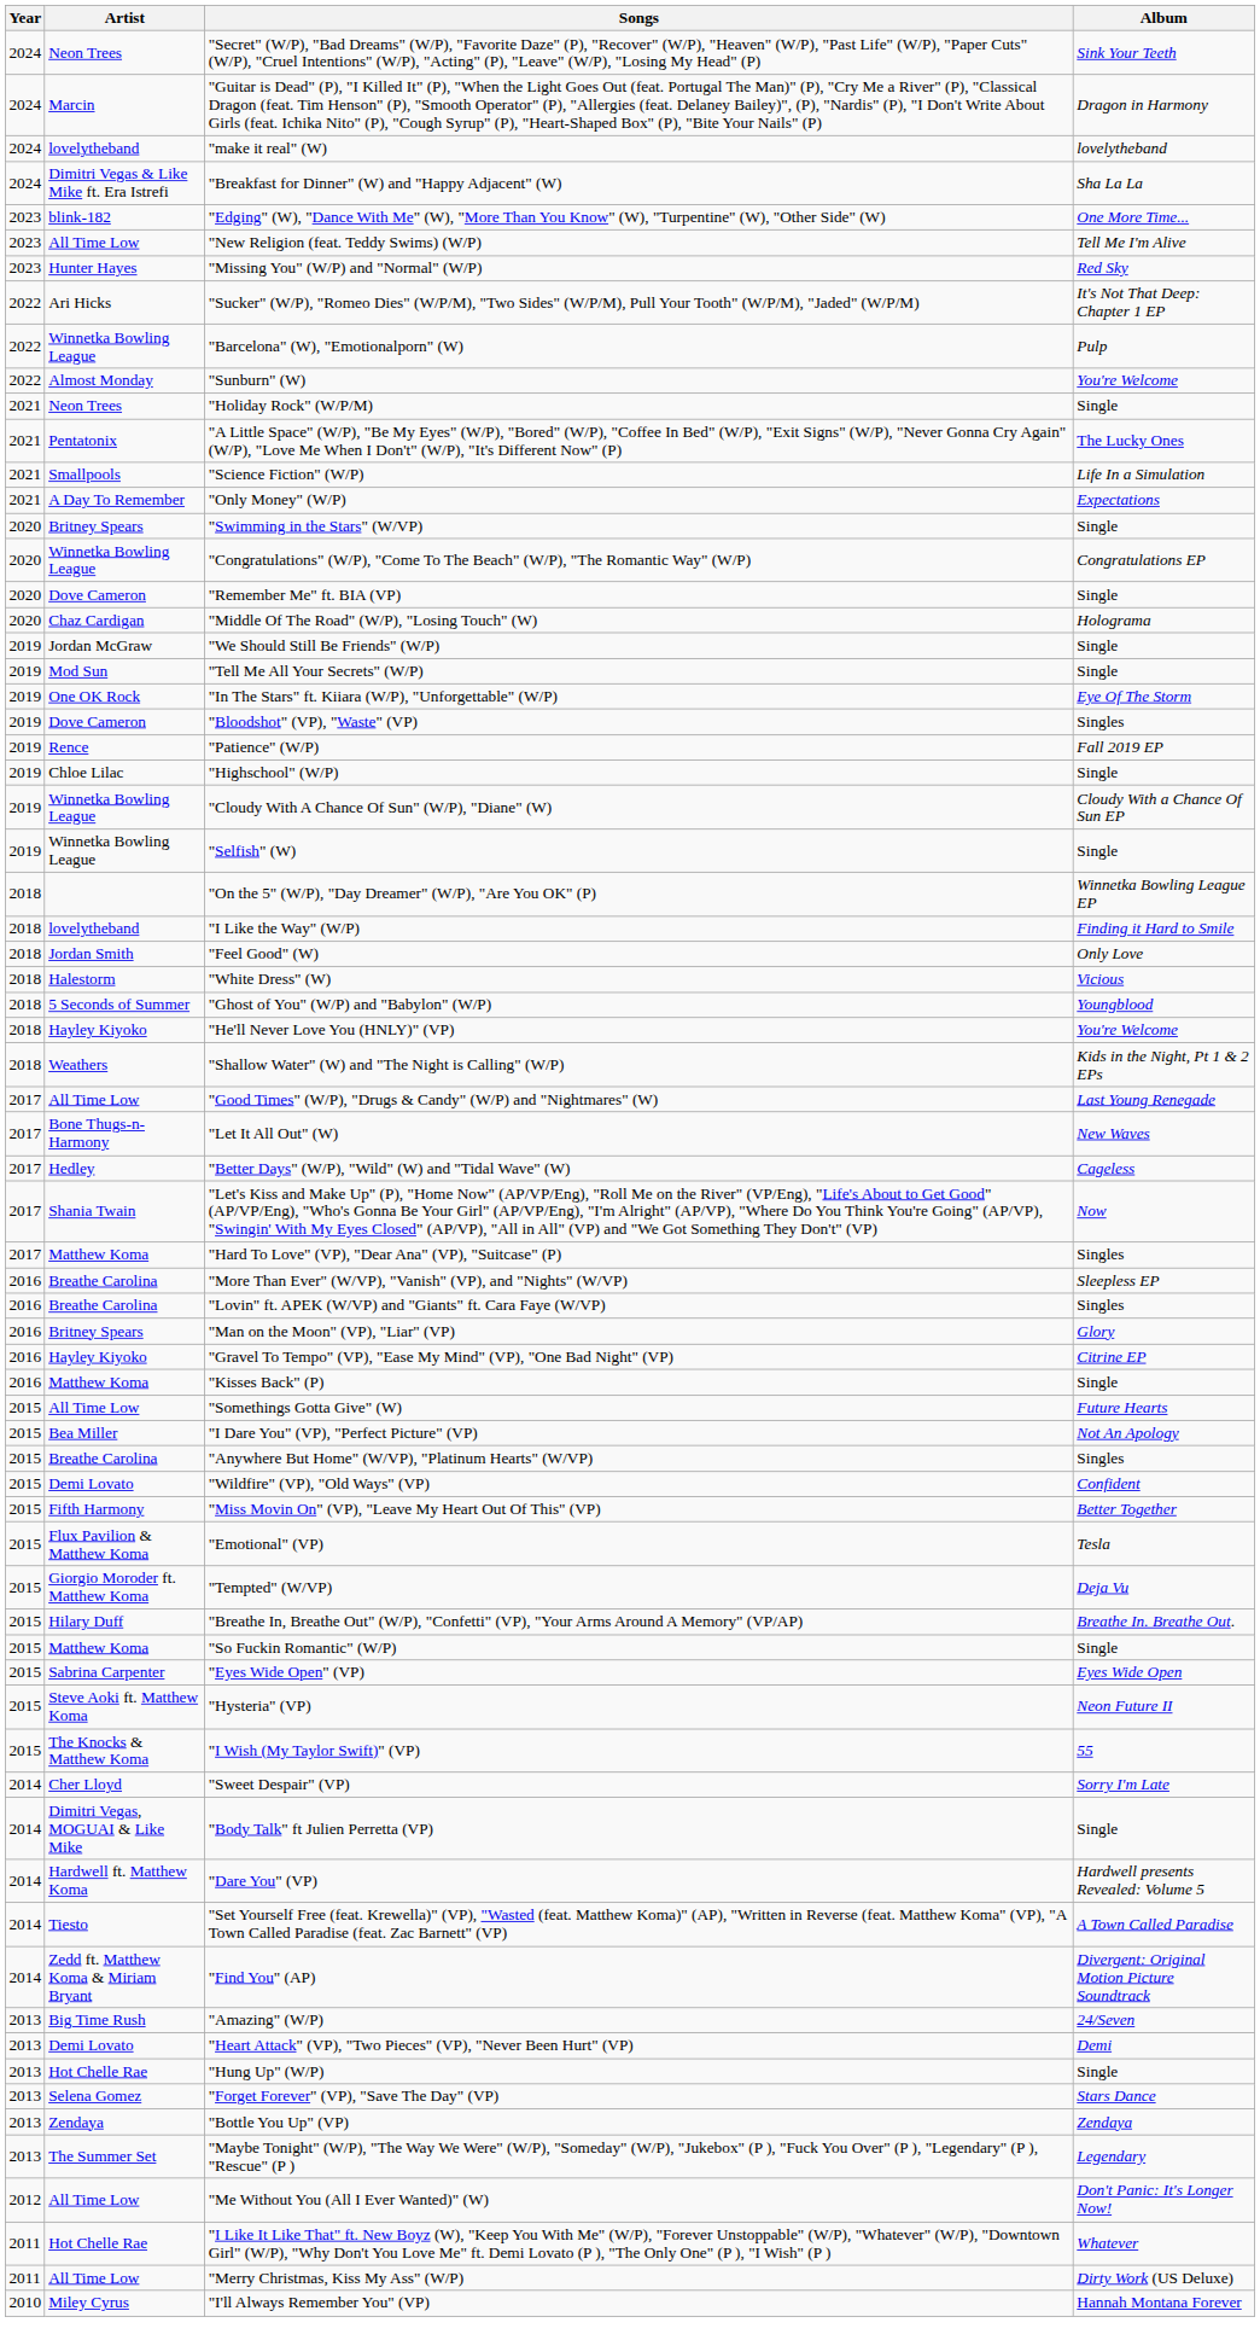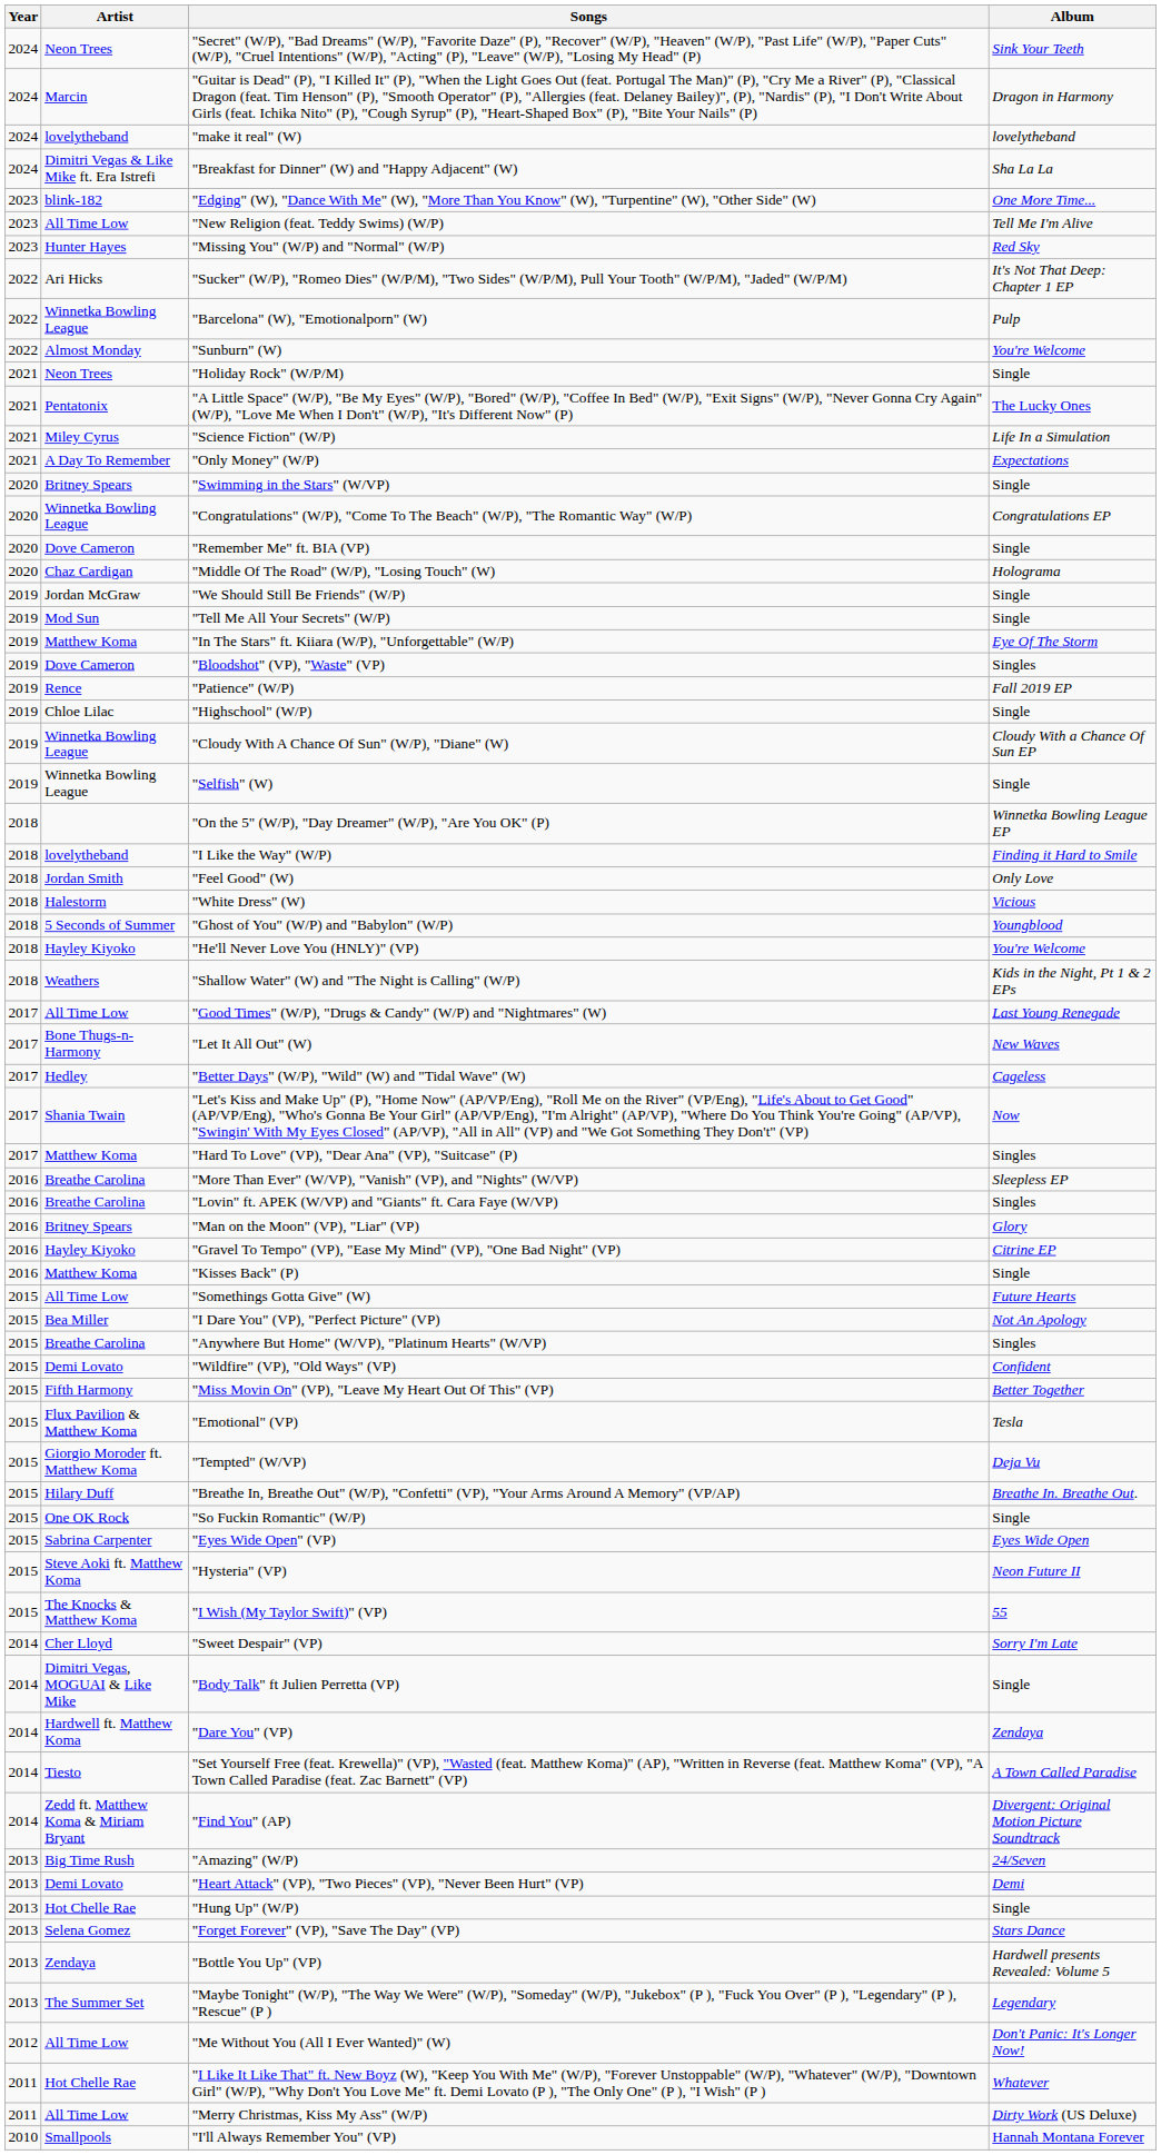 <table class="wikitable sortable">
 <tr>
 <th>Year</th>
 <th>Artist</th>
 <th>Songs</th>
 <th>Album</th>
 </tr>
 <tr>
 <td>2024</td>
 <td><a href='#'>Neon Trees</a></td>
 <td>"Secret" (W/P), "Bad Dreams" (W/P), "Favorite Daze" (P), "Recover" (W/P), "Heaven" (W/P), "Past Life" (W/P), "Paper Cuts" (W/P), "Cruel Intentions" (W/P), "Acting" (P), "Leave" (W/P), "Losing My Head" (P)</td>
 <td><a href='#'><em>Sink Your Teeth</em></a></td>
 </tr>
 <tr>
 <td>2024</td>
 <td><a href='#'>Marcin</a></td>
 <td>"Guitar is Dead" (P), "I Killed It" (P), "When the Light Goes Out (feat. Portugal The Man)" (P), "Cry Me a River" (P), "Classical Dragon (feat. Tim Henson" (P), "Smooth Operator" (P), "Allergies (feat. Delaney Bailey)", (P), "Nardis" (P), "I Don't Write About Girls (feat. Ichika Nito" (P), "Cough Syrup" (P), "Heart-Shaped Box" (P), "Bite Your Nails" (P)</td>
 <td><em>Dragon in Harmony</em></td>
 </tr>
 <tr>
 <td>2024</td>
 <td><a href='#'>lovelytheband</a></td>
 <td>"make it real" (W)</td>
 <td><em>lovelytheband</em></td>
 </tr>
 <tr>
 <td>2024</td>
 <td><a href='#'>Dimitri Vegas & Like Mike</a> ft. Era Istrefi</td>
 <td>"Breakfast for Dinner" (W) and "Happy Adjacent" (W)</td>
 <td><em>Sha La La</em></td>
 </tr>
 <tr>
 <td>2023</td>
 <td><a href='#'>blink-182</a></td>
 <td>"<a href='#'>Edging</a>" (W), "<a href='#'>Dance With Me</a>" (W), "<a href='#'>More Than You Know</a>" (W), "Turpentine" (W), "Other Side" (W)</td>
 <td><em><a href='#'>One More Time...</a></em></td>
 </tr>
 <tr>
 <td>2023</td>
 <td><a href='#'>All Time Low</a></td>
 <td>"New Religion (feat. Teddy Swims) (W/P)</td>
 <td><em>Tell Me I'm Alive</em></td>
 </tr>
 <tr>
 <td>2023</td>
 <td><a href='#'>Hunter Hayes</a></td>
 <td>"Missing You" (W/P) and "Normal" (W/P)</td>
 <td><em><a href='#'>Red Sky</a></em></td>
 </tr>
 <tr>
 <td>2022</td>
 <td>Ari Hicks</td>
 <td>"Sucker" (W/P), "Romeo Dies" (W/P/M), "Two Sides" (W/P/M), Pull Your Tooth" (W/P/M), "Jaded" (W/P/M)</td>
 <td><em>It's Not That Deep: Chapter 1 EP</em></td>
 </tr>
 <tr>
 <td>2022</td>
 <td><a href='#'>Winnetka Bowling League</a></td>
 <td>"Barcelona" (W), "Emotionalporn" (W)</td>
 <td><em>Pulp</em></td>
 </tr>
 <tr>
 <td>2022</td>
 <td><a href='#'>Almost Monday</a></td>
 <td>"Sunburn" (W)</td>
 <td><em><a href='#'>You're Welcome</a></em></td>
 </tr>
 <tr>
 <td>2021</td>
 <td><a href='#'>Neon Trees</a></td>
 <td>"Holiday Rock" (W/P/M)</td>
 <td>Single</td>
 </tr>
 <tr>
 <td>2021</td>
 <td><a href='#'>Pentatonix</a></td>
 <td>"A Little Space" (W/P), "Be My Eyes" (W/P), "Bored" (W/P), "Coffee In Bed" (W/P), "Exit Signs" (W/P), "Never Gonna Cry Again" (W/P), "Love Me When I Don't" (W/P), "It's Different Now" (P)</td>
 <td><a href='#'>The Lucky Ones</a></td>
 </tr>
 <tr>
 <td>2021</td>
-<td><a href='#'>Smallpools</a></td>
+<td><a href='#'>Miley Cyrus</a></td>
 <td>"Science Fiction" (W/P)</td>
 <td><em>Life In a Simulation</em></td>
 </tr>
 <tr>
 <td>2021</td>
 <td><a href='#'>A Day To Remember</a></td>
 <td>"Only Money" (W/P)</td>
 <td><a href='#'><em>Expectations</em></a></td>
 </tr>
 <tr>
 <td>2020</td>
 <td><a href='#'>Britney Spears</a></td>
 <td>"<a href='#'>Swimming in the Stars</a>" (W/VP)</td>
 <td>Single</td>
 </tr>
 <tr>
 <td>2020</td>
 <td><a href='#'>Winnetka Bowling League</a></td>
 <td>"Congratulations" (W/P), "Come To The Beach" (W/P), "The Romantic Way" (W/P)</td>
 <td><em>Congratulations</em> <em>EP</em></td>
 </tr>
 <tr>
 <td>2020</td>
 <td><a href='#'>Dove Cameron</a></td>
 <td>"Remember Me" ft. BIA (VP)</td>
 <td>Single</td>
 </tr>
 <tr>
 <td>2020</td>
 <td><a href='#'>Chaz Cardigan</a></td>
 <td>"Middle Of The Road" (W/P), "Losing Touch" (W)</td>
 <td><em>Holograma</em></td>
 </tr>
 <tr>
 <td>2019</td>
 <td>Jordan McGraw</td>
 <td>"We Should Still Be Friends" (W/P)</td>
 <td>Single</td>
 </tr>
 <tr>
 <td>2019</td>
 <td><a href='#'>Mod Sun</a></td>
 <td>"Tell Me All Your Secrets" (W/P)</td>
 <td>Single</td>
 </tr>
 <tr>
 <td>2019</td>
-<td><a href='#'>One OK Rock</a></td>
+<td><a href='#'>Matthew Koma</a></td>
 <td>"In The Stars" ft. Kiiara (W/P), "Unforgettable" (W/P)</td>
 <td><em><a href='#'>Eye Of The Storm</a></em></td>
 </tr>
 <tr>
 <td>2019</td>
 <td><a href='#'>Dove Cameron</a></td>
 <td>"<a href='#'>Bloodshot</a>" (VP), "<a href='#'>Waste</a>" (VP)</td>
 <td>Singles</td>
 </tr>
 <tr>
 <td>2019</td>
 <td><a href='#'>Rence</a></td>
 <td>"Patience" (W/P)</td>
 <td><em>Fall 2019 EP</em></td>
 </tr>
 <tr>
 <td>2019</td>
 <td>Chloe Lilac</td>
 <td>"Highschool" (W/P)</td>
 <td>Single</td>
 </tr>
 <tr>
 <td>2019</td>
 <td><a href='#'>Winnetka Bowling League</a></td>
 <td>"Cloudy With A Chance Of Sun" (W/P), "Diane" (W)</td>
 <td><em>Cloudy With a Chance Of Sun EP</em></td>
 </tr>
 <tr>
 <td>2019</td>
 <td>Winnetka Bowling League</td>
 <td>"<a href='#'>Selfish</a>" (W)</td>
 <td>Single</td>
 </tr>
 <tr>
 <td>2018</td>
 <td></td>
 <td>"On the 5" (W/P), "Day Dreamer" (W/P), "Are You OK" (P)</td>
 <td><em>Winnetka Bowling League EP</em></td>
 </tr>
 <tr>
 <td>2018</td>
 <td><a href='#'>lovelytheband</a></td>
 <td>"I Like the Way" (W/P)</td>
 <td><a href='#'><em>Finding it Hard to Smile</em></a></td>
 </tr>
 <tr>
 <td>2018</td>
 <td><a href='#'>Jordan Smith</a></td>
 <td>"Feel Good" (W)</td>
 <td><em>Only Love</em></td>
 </tr>
 <tr>
 <td>2018</td>
 <td><a href='#'>Halestorm</a></td>
 <td>"White Dress" (W)</td>
 <td><a href='#'><em>Vicious</em></a></td>
 </tr>
 <tr>
 <td>2018</td>
 <td><a href='#'>5 Seconds of Summer</a></td>
 <td>"Ghost of You" (W/P) and "Babylon" (W/P)</td>
 <td><a href='#'><em>Youngblood</em></a></td>
 </tr>
 <tr>
 <td>2018</td>
 <td><a href='#'>Hayley Kiyoko</a></td>
 <td>"He'll Never Love You (HNLY)" (VP)</td>
 <td><em><a href='#'>You're Welcome</a></em></td>
 </tr>
 <tr>
 <td>2018</td>
 <td><a href='#'>Weathers</a></td>
 <td>"Shallow Water" (W) and "The Night is Calling" (W/P)</td>
 <td><em>Kids in the Night, Pt 1 & 2 EPs</em></td>
 </tr>
 <tr>
 <td>2017</td>
 <td><a href='#'>All Time Low</a></td>
 <td>"<a href='#'>Good Times</a>" (W/P), "Drugs & Candy" (W/P) and "Nightmares" (W)</td>
 <td><em><a href='#'>Last Young Renegade</a></em></td>
 </tr>
 <tr>
 <td>2017</td>
 <td><a href='#'>Bone Thugs-n-Harmony</a></td>
 <td>"Let It All Out" (W)</td>
 <td><em><a href='#'>New Waves</a></em></td>
 </tr>
 <tr>
 <td>2017</td>
 <td><a href='#'>Hedley</a></td>
 <td>"<a href='#'>Better Days</a>" (W/P), "Wild" (W) and "Tidal Wave" (W)</td>
 <td><em><a href='#'>Cageless</a></em></td>
 </tr>
 <tr>
 <td>2017</td>
 <td><a href='#'>Shania Twain</a></td>
 <td>"Let's Kiss and Make Up" (P), "Home Now" (AP/VP/Eng), "Roll Me on the River" (VP/Eng), "<a href='#'>Life's About to Get Good</a>" (AP/VP/Eng), "Who's Gonna Be Your Girl" (AP/VP/Eng), "I'm Alright" (AP/VP), "Where Do You Think You're Going" (AP/VP), "<a href='#'>Swingin' With My Eyes Closed</a>" (AP/VP), "All in All" (VP) and "We Got Something They Don't" (VP)</td>
 <td><a href='#'><em>Now</em></a></td>
 </tr>
 <tr>
 <td>2017</td>
 <td><a href='#'>Matthew Koma</a></td>
 <td>"Hard To Love" (VP), "Dear Ana" (VP), "Suitcase" (P)</td>
 <td>Singles</td>
 </tr>
 <tr>
 <td>2016</td>
 <td><a href='#'>Breathe Carolina</a></td>
 <td>"More Than Ever" (W/VP), "Vanish" (VP), and "Nights" (W/VP)</td>
 <td><em>Sleepless EP</em></td>
 </tr>
 <tr>
 <td>2016</td>
 <td><a href='#'>Breathe Carolina</a></td>
 <td>"Lovin" ft. APEK (W/VP) and "Giants" ft. Cara Faye (W/VP)</td>
 <td>Singles</td>
 </tr>
 <tr>
 <td>2016</td>
 <td><a href='#'>Britney Spears</a></td>
 <td>"Man on the Moon" (VP), "Liar" (VP)</td>
 <td><a href='#'><em>Glory</em></a></td>
 </tr>
 <tr>
 <td>2016</td>
 <td><a href='#'>Hayley Kiyoko</a></td>
 <td>"Gravel To Tempo" (VP), "Ease My Mind" (VP), "One Bad Night" (VP)</td>
 <td><a href='#'><em>Citrine EP</em></a></td>
 </tr>
 <tr>
 <td>2016</td>
 <td><a href='#'>Matthew Koma</a></td>
 <td>"Kisses Back" (P)</td>
 <td>Single</td>
 </tr>
 <tr>
 <td>2015</td>
 <td><a href='#'>All Time Low</a></td>
 <td>"Somethings Gotta Give" (W)</td>
 <td><em><a href='#'>Future Hearts</a></em></td>
 </tr>
 <tr>
 <td>2015</td>
 <td><a href='#'>Bea Miller</a></td>
 <td>"I Dare You" (VP), "Perfect Picture" (VP)</td>
 <td><a href='#'><em>Not An Apology</em></a></td>
 </tr>
 <tr>
 <td>2015</td>
 <td><a href='#'>Breathe Carolina</a></td>
 <td>"Anywhere But Home" (W/VP), "Platinum Hearts" (W/VP)</td>
 <td>Singles</td>
 </tr>
 <tr>
 <td>2015</td>
 <td><a href='#'>Demi Lovato</a></td>
 <td>"Wildfire" (VP), "Old Ways" (VP)</td>
 <td><a href='#'><em>Confident</em></a></td>
 </tr>
 <tr>
 <td>2015</td>
 <td><a href='#'>Fifth Harmony</a></td>
 <td>"<a href='#'>Miss Movin On</a>" (VP), "Leave My Heart Out Of This" (VP)</td>
 <td><a href='#'><em>Better Together</em></a></td>
 </tr>
 <tr>
 <td>2015</td>
 <td><a href='#'>Flux Pavilion</a> & <a href='#'>Matthew Koma</a></td>
 <td>"Emotional" (VP)</td>
 <td><em>Tesla</em></td>
 </tr>
 <tr>
 <td>2015</td>
 <td><a href='#'>Giorgio Moroder</a> ft. <a href='#'>Matthew Koma</a></td>
 <td>"Tempted" (W/VP)</td>
 <td><a href='#'><em>Deja Vu</em></a></td>
 </tr>
 <tr>
 <td>2015</td>
 <td><a href='#'>Hilary Duff</a></td>
 <td>"Breathe In, Breathe Out" (W/P), "Confetti" (VP), "Your Arms Around A Memory" (VP/AP)</td>
 <td><a href='#'><em>Breathe In. Breathe Out</em></a>.</td>
 </tr>
 <tr>
 <td>2015</td>
-<td><a href='#'>Matthew Koma</a></td>
+<td><a href='#'>One OK Rock</a></td>
 <td>"So Fuckin Romantic" (W/P)</td>
 <td>Single</td>
 </tr>
 <tr>
 <td>2015</td>
 <td><a href='#'>Sabrina Carpenter</a></td>
 <td>"<a href='#'>Eyes Wide Open</a>" (VP)</td>
 <td><a href='#'><em>Eyes Wide Open</em></a></td>
 </tr>
 <tr>
 <td>2015</td>
 <td><a href='#'>Steve Aoki</a> ft. <a href='#'>Matthew Koma</a></td>
 <td>"Hysteria" (VP)</td>
 <td><em><a href='#'>Neon Future II</a></em></td>
 </tr>
 <tr>
 <td>2015</td>
 <td><a href='#'>The Knocks</a> & <a href='#'>Matthew Koma</a></td>
 <td>"<a href='#'>I Wish (My Taylor Swift)</a>" (VP)</td>
 <td><a href='#'><em>55</em></a></td>
 </tr>
 <tr>
 <td>2014</td>
 <td><a href='#'>Cher Lloyd</a></td>
 <td>"Sweet Despair" (VP)</td>
 <td><em><a href='#'>Sorry I'm Late</a></em></td>
 </tr>
 <tr>
 <td>2014</td>
 <td><a href='#'>Dimitri Vegas</a>, <a href='#'>MOGUAI</a> & <a href='#'>Like Mike</a></td>
 <td>"<a href='#'>Body Talk</a>" ft Julien Perretta (VP)</td>
 <td>Single</td>
 </tr>
 <tr>
 <td>2014</td>
 <td><a href='#'>Hardwell</a> ft. <a href='#'>Matthew Koma</a></td>
 <td>"<a href='#'>Dare You</a>" (VP)</td>
-<td><em>Hardwell presents Revealed: Volume 5</em></td>
+<td><a href='#'><em>Zendaya</em></a></td>
 </tr>
 <tr>
 <td>2014</td>
 <td><a href='#'>Tiesto</a></td>
 <td>"Set Yourself Free (feat. Krewella)" (VP), <a href='#'>"Wasted</a> (feat. Matthew Koma)" (AP), "Written in Reverse (feat. Matthew Koma" (VP), "A Town Called Paradise (feat. Zac Barnett" (VP)</td>
 <td><em><a href='#'>A Town Called Paradise</a></em></td>
 </tr>
 <tr>
 <td>2014</td>
 <td><a href='#'>Zedd</a> ft. <a href='#'>Matthew Koma</a> & <a href='#'>Miriam Bryant</a></td>
 <td>"<a href='#'>Find You</a>" (AP)</td>
 <td><em><a href='#'>Divergent: Original Motion Picture Soundtrack</a></em></td>
 </tr>
 <tr>
 <td>2013</td>
 <td><a href='#'>Big Time Rush</a></td>
 <td>"Amazing" (W/P)</td>
 <td><a href='#'><em>24/Seven</em></a></td>
 </tr>
 <tr>
 <td>2013</td>
 <td><a href='#'>Demi Lovato</a></td>
 <td>"<a href='#'>Heart Attack</a>" (VP), "Two Pieces" (VP), "Never Been Hurt" (VP)</td>
 <td><a href='#'><em>Demi</em></a></td>
 </tr>
 <tr>
 <td>2013</td>
 <td><a href='#'>Hot Chelle Rae</a></td>
 <td>"Hung Up" (W/P)</td>
 <td>Single</td>
 </tr>
 <tr>
 <td>2013</td>
 <td><a href='#'>Selena Gomez</a></td>
 <td>"<a href='#'>Forget Forever</a>" (VP), "Save The Day" (VP)</td>
 <td><em><a href='#'>Stars Dance</a></em></td>
 </tr>
 <tr>
 <td>2013</td>
 <td><a href='#'>Zendaya</a></td>
 <td>"Bottle You Up" (VP)</td>
-<td><a href='#'><em>Zendaya</em></a></td>
+<td><em>Hardwell presents Revealed: Volume 5</em></td>
 </tr>
 <tr>
 <td>2013</td>
 <td><a href='#'>The Summer Set</a></td>
 <td>"Maybe Tonight" (W/P), "The Way We Were" (W/P), "Someday" (W/P), "Jukebox" (P ), "Fuck You Over" (P ), "Legendary" (P ), "Rescue" (P )</td>
 <td><a href='#'><em>Legendary</em></a></td>
 </tr>
 <tr>
 <td>2012</td>
 <td><a href='#'>All Time Low</a></td>
 <td>"Me Without You (All I Ever Wanted)" (W)</td>
 <td><a href='#'><em>Don't Panic: It's Longer Now!</em></a></td>
 </tr>
 <tr>
 <td>2011</td>
 <td><a href='#'>Hot Chelle Rae</a></td>
 <td>"<a href='#'>I Like It Like That"  ft.  New Boyz</a> (W), "Keep You With Me" (W/P), "Forever Unstoppable" (W/P), "Whatever" (W/P), "Downtown Girl" (W/P), "Why Don't You Love Me" ft. Demi Lovato (P ), "The Only One" (P ), "I Wish" (P )</td>
 <td><a href='#'><em>Whatever</em></a></td>
 </tr>
 <tr>
 <td>2011</td>
 <td><a href='#'>All Time Low</a></td>
 <td>"Merry Christmas, Kiss My Ass" (W/P)</td>
 <td><a href='#'><em>Dirty Work</em></a> (US Deluxe)</td>
 </tr>
 <tr>
 <td>2010</td>
-<td><a href='#'>Miley Cyrus</a></td>
+<td><a href='#'>Smallpools</a></td>
 <td>"I'll Always Remember You" (VP)</td>
 <td><a href='#'>Hannah Montana Forever</a></td>
 </tr>
 </table>
